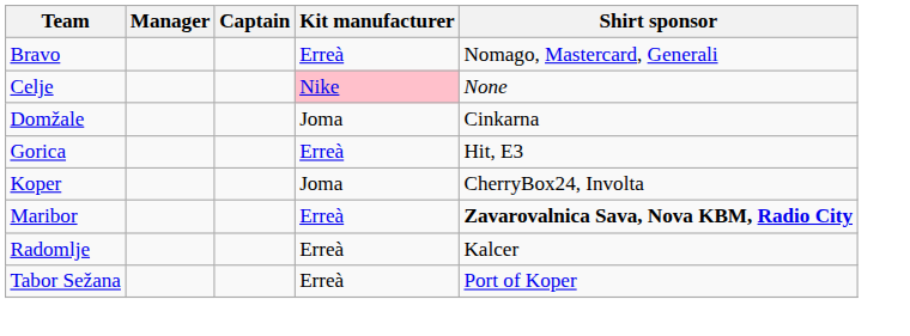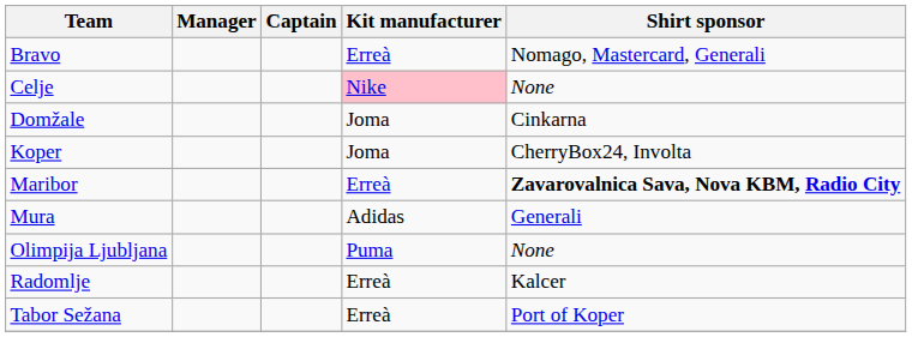 <table class="wikitable sortable">
 <tr>
 <th>Team</th>
 <th>Manager</th>
 <th>Captain</th>
 <th>Kit manufacturer</th>
 <th>Shirt sponsor</th>
 </tr>
 <tr>
 <td><a href='#'>Bravo</a></td>
 <td> </td>
 <td> </td>
 <td><a href='#'>Erreà</a></td>
 <td>Nomago, <a href='#'>Mastercard</a>, <a href='#'>Generali</a></td>
 </tr>
 <tr>
 <td><a href='#'>Celje</a></td>
 <td> </td>
 <td> </td>
 <td style="background: pink;"><a href='#'>Nike</a></td>
 <td><em>None</em></td>
 </tr>
 <tr>
 <td><a href='#'>Domžale</a></td>
 <td> </td>
 <td> </td>
 <td>Joma</td>
 <td>Cinkarna</td>
 </tr>
 <tr>
-<td><a href='#'>Gorica</a></td>
-<td> </td>
-<td> </td>
-<td><a href='#'>Erreà</a></td>
-<td>Hit, E3</td>
-</tr>
-<tr>
 <td><a href='#'>Koper</a></td>
 <td> </td>
 <td> </td>
 <td>Joma</td>
 <td>CherryBox24, Involta</td>
 </tr>
 <tr>
 <td><a href='#'>Maribor</a></td>
 <td> </td>
 <td> </td>
 <td><a href='#'>Erreà</a></td>
 <td><strong>Zavarovalnica Sava, Nova KBM, <a href='#'>Radio City</a></strong></td>
+</tr>
+<tr>
+<td><a href='#'>Mura</a></td>
+<td> </td>
+<td> </td>
+<td>Adidas</td>
+<td><a href='#'>Generali</a></td>
+</tr>
+<tr>
+<td><a href='#'>Olimpija Ljubljana</a></td>
+<td> </td>
+<td> </td>
+<td><a href='#'>Puma</a></td>
+<td><em>None</em></td>
 </tr>
 <tr>
 <td><a href='#'>Radomlje</a></td>
 <td> </td>
 <td> </td>
 <td>Erreà</td>
 <td>Kalcer</td>
 </tr>
 <tr>
 <td><a href='#'>Tabor Sežana</a></td>
 <td> </td>
 <td> </td>
 <td>Erreà</td>
 <td><a href='#'>Port of Koper</a></td>
 </tr>
 <tr>
 </tr>
 </table>
